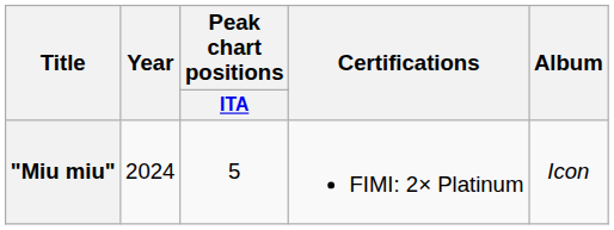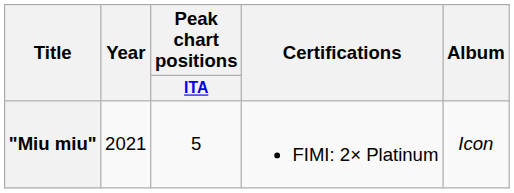 <table class="wikitable plainrowheaders" style="text-align:center;">
 <tr>
 <th scope="col" rowspan="2">Title</th>
 <th scope="col" rowspan="2">Year</th>
 <th scope="col">Peak chart positions</th>
 <th scope="col" rowspan="2">Certifications</th>
 <th scope="col" rowspan="2">Album</th>
 </tr>
 <tr>
 <th scope="col" style="width:3em;font-size:85%;"><a href='#'>ITA</a><br></th>
 </tr>
 <tr>
 <th scope="row">"Miu miu"</th>
-<td>2024</td>
+<td>2021</td>
 <td>5</td>
 <td><br><ul><li>FIMI: 2× Platinum</li></ul></td>
 <td><em>Icon</em></td>
 </tr>
 </table>
